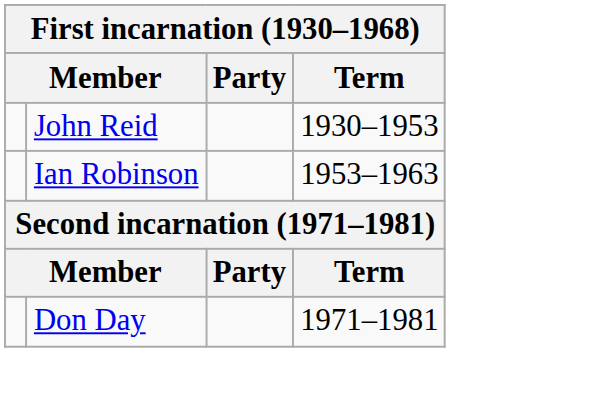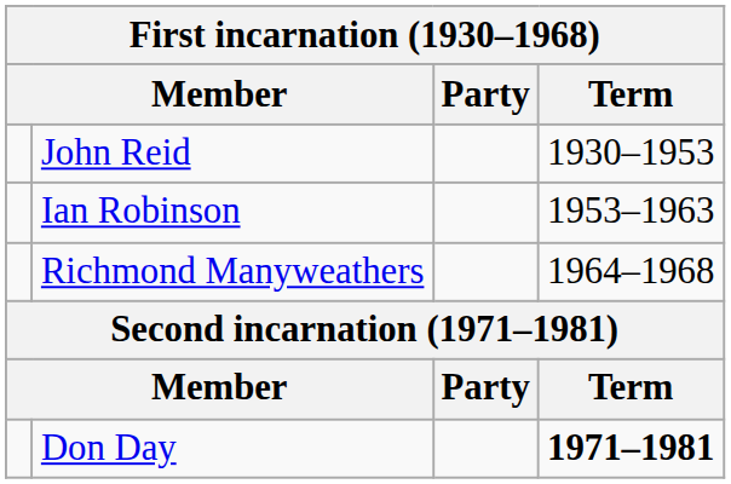 <table class="wikitable">
 <tr>
 <th colspan="4">First incarnation (1930–1968)</th>
 </tr>
 <tr>
 <th colspan="2">Member</th>
 <th>Party</th>
 <th>Term</th>
 </tr>
 <tr>
 <td> </td>
 <td><a href='#'>John Reid</a></td>
 <td></td>
 <td>1930–1953</td>
 </tr>
 <tr>
 <td> </td>
 <td><a href='#'>Ian Robinson</a></td>
 <td></td>
 <td>1953–1963</td>
 </tr>
 <tr>
+<td> </td>
+<td><a href='#'>Richmond Manyweathers</a></td>
+<td></td>
+<td>1964–1968</td>
+</tr>
+<tr>
 <th colspan="4">Second incarnation (1971–1981)</th>
 </tr>
 <tr>
 <th colspan="2">Member</th>
 <th>Party</th>
 <th>Term</th>
 </tr>
 <tr>
 <td> </td>
 <td><a href='#'>Don Day</a></td>
 <td></td>
-<td>1971–1981</td>
+<td><strong>1971–1981</strong></td>
 </tr>
 </table>
